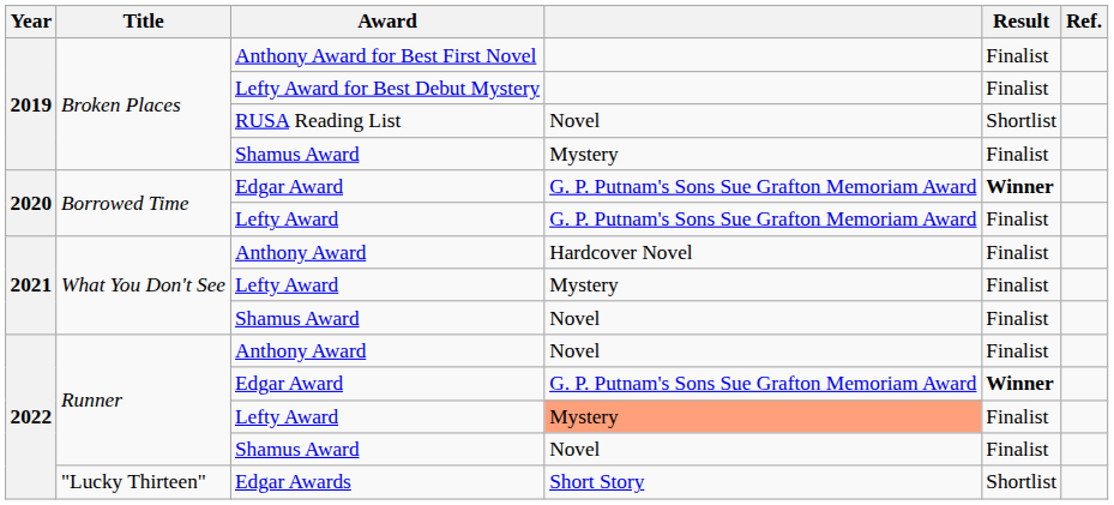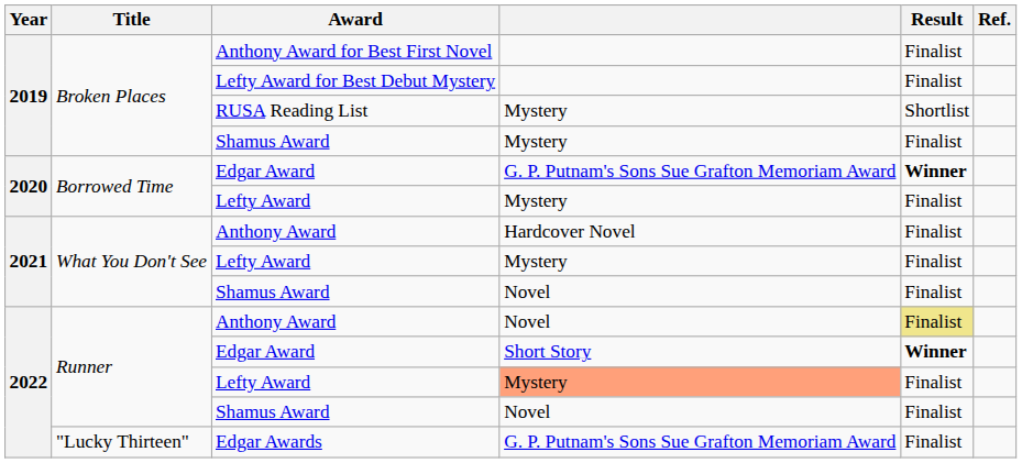 <table class="wikitable">
 <tr>
 <th>Year</th>
 <th>Title</th>
 <th>Award</th>
 <th></th>
 <th>Result</th>
 <th>Ref.</th>
 </tr>
 <tr>
 <th rowspan="4">2019</th>
 <td rowspan="4"><em>Broken Places</em></td>
 <td><a href='#'>Anthony Award for Best First Novel</a></td>
 <td></td>
 <td>Finalist</td>
 <td></td>
 </tr>
 <tr>
 <td><a href='#'>Lefty Award for Best Debut Mystery</a></td>
 <td></td>
 <td>Finalist</td>
 <td></td>
 </tr>
 <tr>
 <td><a href='#'>RUSA</a> Reading List</td>
-<td>Novel</td>
+<td>Mystery</td>
 <td>Shortlist</td>
 <td></td>
 </tr>
 <tr>
 <td><a href='#'>Shamus Award</a></td>
 <td>Mystery</td>
 <td>Finalist</td>
 <td></td>
 </tr>
 <tr>
 <th rowspan="2">2020</th>
 <td rowspan="2"><em>Borrowed Time</em></td>
 <td><a href='#'>Edgar Award</a></td>
 <td><a href='#'>G. P. Putnam's Sons Sue Grafton Memoriam Award</a></td>
 <td><strong>Winner</strong></td>
 <td></td>
 </tr>
 <tr>
 <td><a href='#'>Lefty Award</a></td>
-<td><a href='#'>G. P. Putnam's Sons Sue Grafton Memoriam Award</a></td>
+<td>Mystery</td>
 <td>Finalist</td>
 <td></td>
 </tr>
 <tr>
 <th rowspan="3">2021</th>
 <td rowspan="3"><em>What You Don't See</em></td>
 <td><a href='#'>Anthony Award</a></td>
 <td>Hardcover Novel</td>
 <td>Finalist</td>
 <td></td>
 </tr>
 <tr>
 <td><a href='#'>Lefty Award</a></td>
 <td>Mystery</td>
 <td>Finalist</td>
 <td></td>
 </tr>
 <tr>
 <td><a href='#'>Shamus Award</a></td>
 <td>Novel</td>
 <td>Finalist</td>
 <td></td>
 </tr>
 <tr>
 <th rowspan="5">2022</th>
 <td rowspan="4"><em>Runner</em></td>
 <td><a href='#'>Anthony Award</a></td>
 <td>Novel</td>
-<td>Finalist</td>
+<td style="background: khaki;">Finalist</td>
 <td></td>
 </tr>
 <tr>
 <td><a href='#'>Edgar Award</a></td>
-<td><a href='#'>G. P. Putnam's Sons Sue Grafton Memoriam Award</a></td>
+<td><a href='#'>Short Story</a></td>
 <td><strong>Winner</strong></td>
 <td></td>
 </tr>
 <tr>
 <td><a href='#'>Lefty Award</a></td>
 <td style="background: lightsalmon;">Mystery</td>
 <td>Finalist</td>
 <td></td>
 </tr>
 <tr>
 <td><a href='#'>Shamus Award</a></td>
 <td>Novel</td>
 <td>Finalist</td>
 <td></td>
 </tr>
 <tr>
 <td>"Lucky Thirteen"</td>
 <td><a href='#'>Edgar Awards</a></td>
-<td><a href='#'>Short Story</a></td>
-<td>Shortlist</td>
+<td><a href='#'>G. P. Putnam's Sons Sue Grafton Memoriam Award</a></td>
+<td>Finalist</td>
 <td></td>
 </tr>
 </table>
